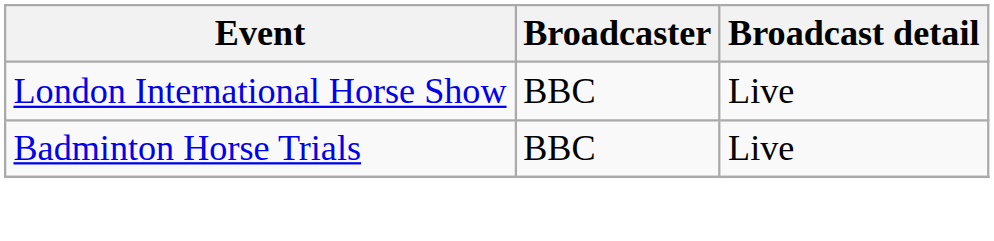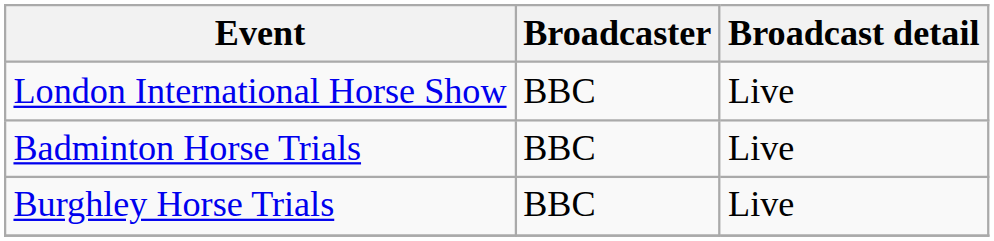 <table class="wikitable sortable">
 <tr>
 <th>Event</th>
 <th>Broadcaster</th>
 <th>Broadcast detail</th>
 </tr>
 <tr>
 <td><a href='#'>London International Horse Show</a></td>
 <td>     BBC</td>
 <td>Live</td>
 </tr>
 <tr>
 <td><a href='#'>Badminton Horse Trials</a></td>
 <td>     BBC</td>
 <td>Live</td>
 </tr>
 <tr>
+<td><a href='#'>Burghley Horse Trials</a></td>
+<td>     BBC</td>
+<td>Live</td>
+</tr>
+<tr>
 </tr>
 </table>
